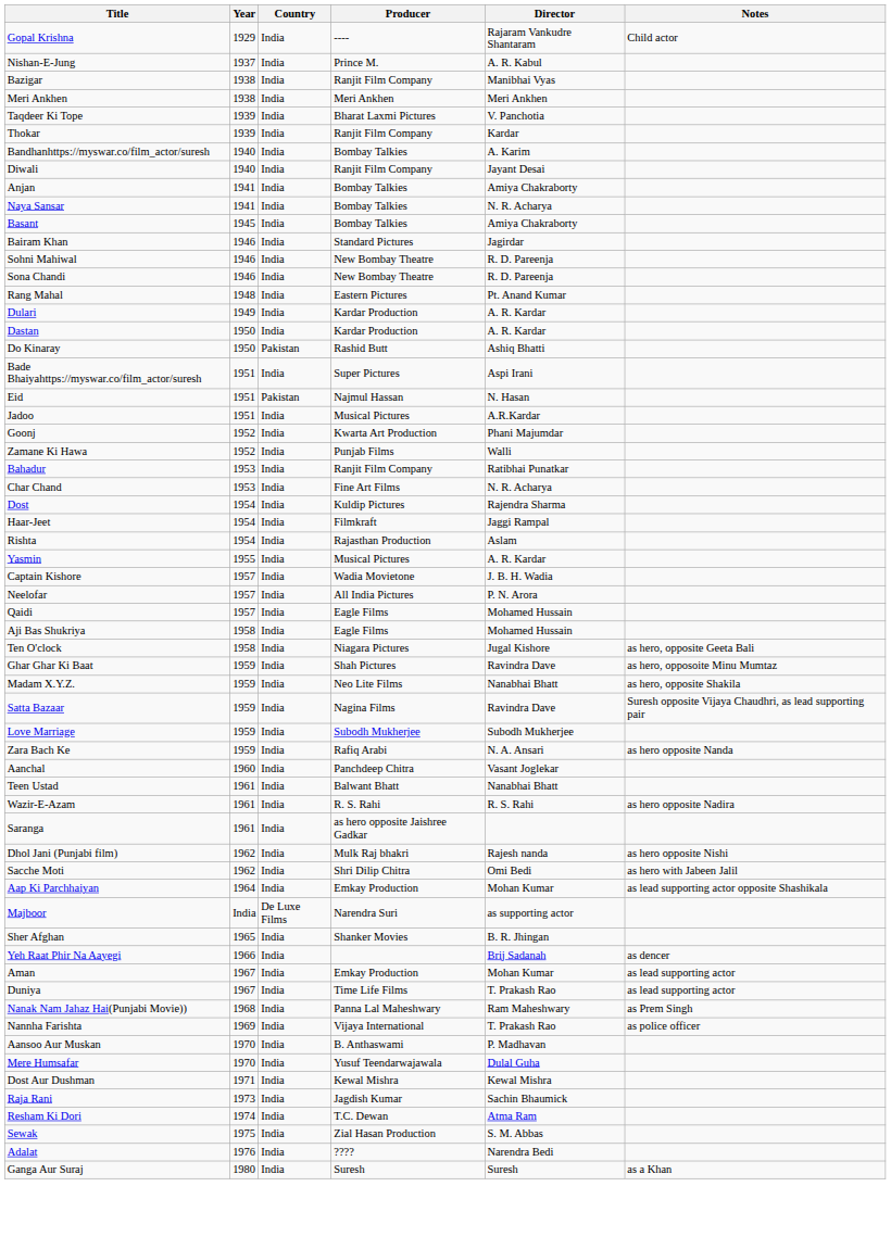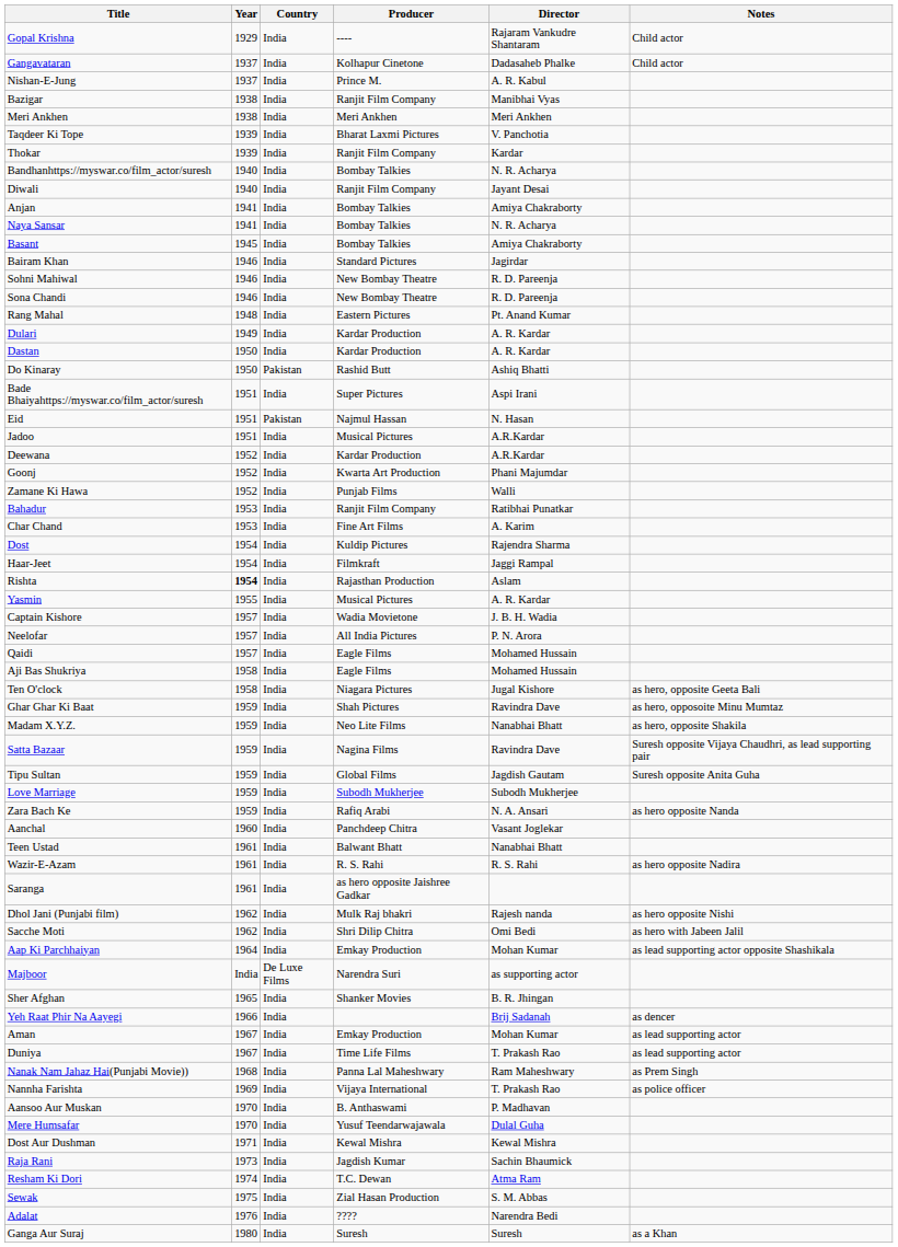 <table class="wikitable">
 <tr>
 <th>Title</th>
 <th>Year</th>
 <th>Country</th>
 <th>Producer</th>
 <th>Director</th>
 <th>Notes</th>
 </tr>
 <tr>
 <td><a href='#'>Gopal Krishna</a></td>
 <td>1929</td>
 <td>India</td>
 <td>----</td>
 <td>Rajaram Vankudre Shantaram</td>
+<td>Child actor</td>
+</tr>
+<tr>
+<td><a href='#'>Gangavataran</a></td>
+<td>1937</td>
+<td>India</td>
+<td>Kolhapur Cinetone</td>
+<td>Dadasaheb Phalke</td>
 <td>Child actor</td>
 </tr>
 <tr>
 <td>Nishan-E-Jung</td>
 <td>1937</td>
 <td>India</td>
 <td>Prince M.</td>
 <td>A. R. Kabul</td>
 <td></td>
 </tr>
 <tr>
 <td>Bazigar</td>
 <td>1938</td>
 <td>India</td>
 <td>Ranjit Film Company</td>
 <td>Manibhai Vyas</td>
 <td></td>
 </tr>
 <tr>
 <td>Meri Ankhen</td>
 <td>1938</td>
 <td>India</td>
 <td>Meri Ankhen</td>
 <td>Meri Ankhen</td>
 <td></td>
 </tr>
 <tr>
 <td>Taqdeer Ki Tope</td>
 <td>1939</td>
 <td>India</td>
 <td>Bharat Laxmi Pictures</td>
 <td>V. Panchotia</td>
 <td></td>
 </tr>
 <tr>
 <td>Thokar</td>
 <td>1939</td>
 <td>India</td>
 <td>Ranjit Film Company</td>
 <td>Kardar</td>
 <td></td>
 </tr>
 <tr>
 <td>Bandhanhttps://myswar.co/film_actor/suresh</td>
 <td>1940</td>
 <td>India</td>
 <td>Bombay Talkies</td>
-<td>A. Karim</td>
+<td>N. R. Acharya</td>
 <td></td>
 </tr>
 <tr>
 <td>Diwali</td>
 <td>1940</td>
 <td>India</td>
 <td>Ranjit Film Company</td>
 <td>Jayant Desai</td>
 <td></td>
 </tr>
 <tr>
 <td>Anjan</td>
 <td>1941</td>
 <td>India</td>
 <td>Bombay Talkies</td>
 <td>Amiya Chakraborty</td>
 <td></td>
 </tr>
 <tr>
 <td><a href='#'>Naya Sansar</a></td>
 <td>1941</td>
 <td>India</td>
 <td>Bombay Talkies</td>
 <td>N. R. Acharya</td>
 <td></td>
 </tr>
 <tr>
 <td><a href='#'>Basant</a></td>
 <td>1945</td>
 <td>India</td>
 <td>Bombay Talkies</td>
 <td>Amiya Chakraborty</td>
 <td></td>
 </tr>
 <tr>
 <td>Bairam Khan</td>
 <td>1946</td>
 <td>India</td>
 <td>Standard Pictures</td>
 <td>Jagirdar</td>
 <td></td>
 </tr>
 <tr>
 <td>Sohni Mahiwal</td>
 <td>1946</td>
 <td>India</td>
 <td>New Bombay Theatre</td>
 <td>R. D. Pareenja</td>
 <td></td>
 </tr>
 <tr>
 <td>Sona Chandi</td>
 <td>1946</td>
 <td>India</td>
 <td>New Bombay Theatre</td>
 <td>R. D. Pareenja</td>
 <td></td>
 </tr>
 <tr>
 <td>Rang Mahal</td>
 <td>1948</td>
 <td>India</td>
 <td>Eastern Pictures</td>
 <td>Pt. Anand Kumar</td>
 <td></td>
 </tr>
 <tr>
 <td><a href='#'>Dulari</a></td>
 <td>1949</td>
 <td>India</td>
 <td>Kardar Production</td>
 <td>A. R. Kardar</td>
 <td></td>
 </tr>
 <tr>
 <td><a href='#'>Dastan</a></td>
 <td>1950</td>
 <td>India</td>
 <td>Kardar Production</td>
 <td>A. R. Kardar</td>
 <td></td>
 </tr>
 <tr>
 <td>Do Kinaray</td>
 <td>1950</td>
 <td>Pakistan</td>
 <td>Rashid Butt</td>
 <td>Ashiq Bhatti</td>
 <td></td>
 </tr>
 <tr>
 <td>Bade Bhaiyahttps://myswar.co/film_actor/suresh</td>
 <td>1951</td>
 <td>India</td>
 <td>Super Pictures</td>
 <td>Aspi Irani</td>
 <td></td>
 </tr>
 <tr>
 <td>Eid</td>
 <td>1951</td>
 <td>Pakistan</td>
 <td>Najmul Hassan</td>
 <td>N. Hasan</td>
 <td></td>
 </tr>
 <tr>
 <td>Jadoo</td>
 <td>1951</td>
 <td>India</td>
 <td>Musical Pictures</td>
 <td>A.R.Kardar</td>
 <td></td>
 </tr>
 <tr>
+<td>Deewana</td>
+<td>1952</td>
+<td>India</td>
+<td>Kardar Production</td>
+<td>A.R.Kardar</td>
+<td></td>
+</tr>
+<tr>
 <td>Goonj</td>
 <td>1952</td>
 <td>India</td>
 <td>Kwarta Art Production</td>
 <td>Phani Majumdar</td>
 <td></td>
 </tr>
 <tr>
 <td>Zamane Ki Hawa</td>
 <td>1952</td>
 <td>India</td>
 <td>Punjab Films</td>
 <td>Walli</td>
 <td></td>
 </tr>
 <tr>
 <td><a href='#'>Bahadur</a></td>
 <td>1953</td>
 <td>India</td>
 <td>Ranjit Film Company</td>
 <td>Ratibhai Punatkar</td>
 <td></td>
 </tr>
 <tr>
 <td>Char Chand</td>
 <td>1953</td>
 <td>India</td>
 <td>Fine Art Films</td>
-<td>N. R. Acharya</td>
+<td>A. Karim</td>
 <td></td>
 </tr>
 <tr>
 <td><a href='#'>Dost</a></td>
 <td>1954</td>
 <td>India</td>
 <td>Kuldip Pictures</td>
 <td>Rajendra Sharma</td>
 <td></td>
 </tr>
 <tr>
 <td>Haar-Jeet</td>
 <td>1954</td>
 <td>India</td>
 <td>Filmkraft</td>
 <td>Jaggi Rampal</td>
 <td></td>
 </tr>
 <tr>
 <td>Rishta</td>
-<td>1954</td>
+<td><strong>1954</strong></td>
 <td>India</td>
 <td>Rajasthan Production</td>
 <td>Aslam</td>
 <td></td>
 </tr>
 <tr>
 <td><a href='#'>Yasmin</a></td>
 <td>1955</td>
 <td>India</td>
 <td>Musical Pictures</td>
 <td>A. R. Kardar</td>
 <td></td>
 </tr>
 <tr>
 <td>Captain Kishore</td>
 <td>1957</td>
 <td>India</td>
 <td>Wadia Movietone</td>
 <td>J. B. H. Wadia</td>
 <td></td>
 </tr>
 <tr>
 <td>Neelofar</td>
 <td>1957</td>
 <td>India</td>
 <td>All India Pictures</td>
 <td>P. N. Arora</td>
 <td></td>
 </tr>
 <tr>
 <td>Qaidi</td>
 <td>1957</td>
 <td>India</td>
 <td>Eagle Films</td>
 <td>Mohamed Hussain</td>
 <td></td>
 </tr>
 <tr>
 <td>Aji Bas Shukriya</td>
 <td>1958</td>
 <td>India</td>
 <td>Eagle Films</td>
 <td>Mohamed Hussain</td>
 <td></td>
 </tr>
 <tr>
 <td>Ten O'clock</td>
 <td>1958</td>
 <td>India</td>
 <td>Niagara Pictures</td>
 <td>Jugal Kishore</td>
 <td>as hero, opposite Geeta Bali</td>
 </tr>
 <tr>
 <td>Ghar Ghar Ki Baat</td>
 <td>1959</td>
 <td>India</td>
 <td>Shah Pictures</td>
 <td>Ravindra Dave</td>
 <td>as hero, opposoite Minu Mumtaz</td>
 </tr>
 <tr>
 <td>Madam X.Y.Z.</td>
 <td>1959</td>
 <td>India</td>
 <td>Neo Lite Films</td>
 <td>Nanabhai Bhatt</td>
 <td>as hero, opposite Shakila</td>
 </tr>
 <tr>
 <td><a href='#'>Satta Bazaar</a></td>
 <td>1959</td>
 <td>India</td>
 <td>Nagina Films</td>
 <td>Ravindra Dave</td>
 <td>Suresh opposite Vijaya Chaudhri, as lead supporting pair</td>
+</tr>
+<tr>
+<td>Tipu Sultan</td>
+<td>1959</td>
+<td>India</td>
+<td>Global Films</td>
+<td>Jagdish Gautam</td>
+<td>Suresh opposite Anita Guha</td>
 </tr>
 <tr>
 <td><a href='#'>Love Marriage</a></td>
 <td>1959</td>
 <td>India</td>
 <td><a href='#'>Subodh Mukherjee</a></td>
 <td>Subodh Mukherjee</td>
 <td></td>
 </tr>
 <tr>
 <td>Zara Bach Ke</td>
 <td>1959</td>
 <td>India</td>
 <td>Rafiq Arabi</td>
 <td>N. A. Ansari</td>
 <td>as hero opposite Nanda</td>
 </tr>
 <tr>
 <td>Aanchal</td>
 <td>1960</td>
 <td>India</td>
 <td>Panchdeep Chitra</td>
 <td>Vasant Joglekar</td>
 <td></td>
 </tr>
 <tr>
 <td>Teen Ustad</td>
 <td>1961</td>
 <td>India</td>
 <td>Balwant Bhatt</td>
 <td>Nanabhai Bhatt</td>
 <td></td>
 </tr>
 <tr>
 <td>Wazir-E-Azam</td>
 <td>1961</td>
 <td>India</td>
 <td>R. S. Rahi</td>
 <td>R. S. Rahi</td>
 <td>as hero opposite Nadira</td>
 </tr>
 <tr>
 <td>Saranga</td>
 <td>1961</td>
 <td>India</td>
 <td>as hero opposite Jaishree Gadkar</td>
 <td></td>
 <td></td>
 </tr>
 <tr>
 <td>Dhol Jani (Punjabi film)</td>
 <td>1962</td>
 <td>India</td>
 <td>Mulk Raj bhakri</td>
 <td>Rajesh nanda</td>
 <td>as hero opposite Nishi</td>
 </tr>
 <tr>
 <td>Sacche Moti</td>
 <td>1962</td>
 <td>India</td>
 <td>Shri Dilip Chitra</td>
 <td>Omi Bedi</td>
 <td>as hero with Jabeen Jalil</td>
 </tr>
 <tr>
 <td><a href='#'>Aap Ki Parchhaiyan</a></td>
 <td>1964</td>
 <td>India</td>
 <td>Emkay Production</td>
 <td>Mohan Kumar</td>
 <td>as lead supporting actor opposite Shashikala</td>
 </tr>
 <tr>
 <td><a href='#'>Majboor</a></td>
 <td 1964>India</td>
 <td>De Luxe Films</td>
 <td>Narendra Suri</td>
 <td>as supporting actor</td>
 <td></td>
 </tr>
 <tr>
 <td>Sher Afghan</td>
 <td>1965</td>
 <td>India</td>
 <td>Shanker Movies</td>
 <td>B. R. Jhingan</td>
 <td></td>
 </tr>
 <tr>
 <td><a href='#'>Yeh Raat Phir Na Aayegi</a></td>
 <td>1966</td>
 <td>India</td>
 <td></td>
 <td><a href='#'>Brij Sadanah</a></td>
 <td>as dencer</td>
 </tr>
 <tr>
 <td>Aman</td>
 <td>1967</td>
 <td>India</td>
 <td>Emkay Production</td>
 <td>Mohan Kumar</td>
 <td>as lead supporting actor</td>
 </tr>
 <tr>
 <td>Duniya</td>
 <td>1967</td>
 <td>India</td>
 <td>Time Life Films</td>
 <td>T. Prakash Rao</td>
 <td>as lead supporting actor</td>
 </tr>
 <tr>
 <td><a href='#'>Nanak Nam Jahaz Hai</a>(Punjabi Movie))</td>
 <td>1968</td>
 <td>India</td>
 <td>Panna Lal Maheshwary</td>
 <td>Ram Maheshwary</td>
 <td>as Prem Singh</td>
 </tr>
 <tr>
 <td>Nannha Farishta</td>
 <td>1969</td>
 <td>India</td>
 <td>Vijaya International</td>
 <td>T. Prakash Rao</td>
 <td>as police officer</td>
 </tr>
 <tr>
 <td>Aansoo Aur Muskan</td>
 <td>1970</td>
 <td>India</td>
 <td>B. Anthaswami</td>
 <td>P. Madhavan</td>
 <td></td>
 </tr>
 <tr>
 <td><a href='#'>Mere Humsafar</a></td>
 <td>1970</td>
 <td>India</td>
 <td>Yusuf Teendarwajawala</td>
 <td><a href='#'>Dulal Guha</a></td>
 <td></td>
 </tr>
 <tr>
 <td>Dost Aur Dushman</td>
 <td>1971</td>
 <td>India</td>
 <td>Kewal Mishra</td>
 <td>Kewal Mishra</td>
 <td></td>
 </tr>
 <tr>
 <td><a href='#'>Raja Rani</a></td>
 <td>1973</td>
 <td>India</td>
 <td>Jagdish Kumar</td>
 <td>Sachin Bhaumick</td>
 <td></td>
 </tr>
 <tr>
 <td><a href='#'>Resham Ki Dori</a></td>
 <td>1974</td>
 <td>India</td>
 <td>T.C. Dewan</td>
 <td><a href='#'>Atma Ram</a></td>
 <td></td>
 </tr>
 <tr>
 <td><a href='#'>Sewak</a></td>
 <td>1975</td>
 <td>India</td>
 <td>Zial Hasan Production</td>
 <td>S. M. Abbas</td>
 <td></td>
 </tr>
 <tr>
 <td><a href='#'>Adalat</a></td>
 <td>1976</td>
 <td>India</td>
 <td>????</td>
 <td>Narendra Bedi</td>
 <td></td>
 </tr>
 <tr>
 <td>Ganga Aur Suraj</td>
 <td>1980</td>
 <td>India</td>
 <td>Suresh</td>
 <td>Suresh</td>
 <td>as a Khan</td>
 </tr>
 </table>
